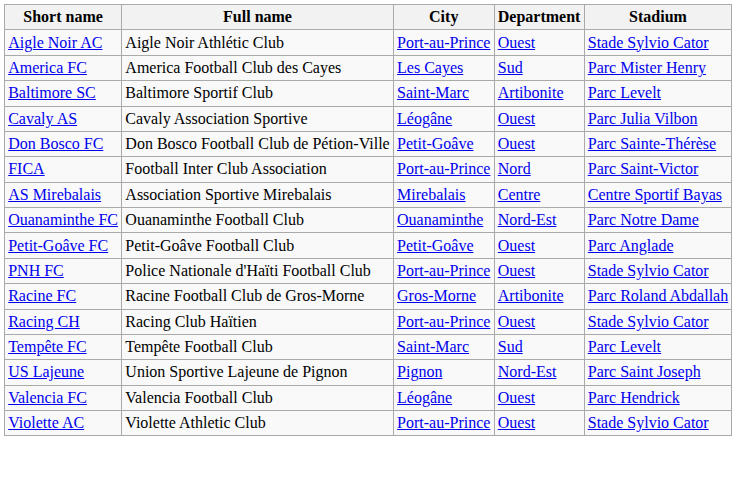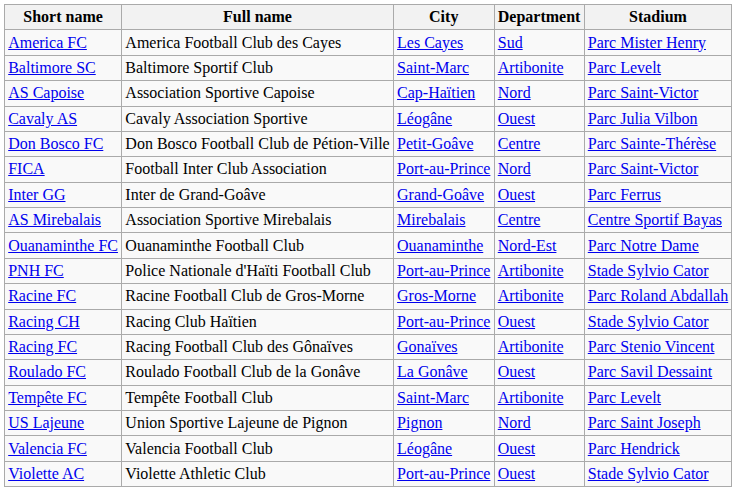 <table class="wikitable sortable">
 <tr>
 <th>Short name</th>
 <th>Full name</th>
 <th>City</th>
 <th>Department</th>
 <th>Stadium</th>
-</tr>
-<tr>
-<td><a href='#'>Aigle Noir AC</a></td>
-<td>Aigle Noir Athlétic Club</td>
-<td><a href='#'>Port-au-Prince</a></td>
-<td><a href='#'>Ouest</a></td>
-<td><a href='#'>Stade Sylvio Cator</a></td>
 </tr>
 <tr>
 <td><a href='#'>America FC</a></td>
 <td>America Football Club des Cayes</td>
 <td><a href='#'>Les Cayes</a></td>
 <td><a href='#'>Sud</a></td>
 <td><a href='#'>Parc Mister Henry</a></td>
 </tr>
 <tr>
 <td><a href='#'>Baltimore SC</a></td>
 <td>Baltimore Sportif Club</td>
 <td><a href='#'>Saint-Marc</a></td>
 <td><a href='#'>Artibonite</a></td>
 <td><a href='#'>Parc Levelt</a></td>
 </tr>
 <tr>
+<td><a href='#'>AS Capoise</a></td>
+<td>Association Sportive Capoise</td>
+<td><a href='#'>Cap-Haïtien</a></td>
+<td><a href='#'>Nord</a></td>
+<td><a href='#'>Parc Saint-Victor</a></td>
+</tr>
+<tr>
 <td><a href='#'>Cavaly AS</a></td>
 <td>Cavaly Association Sportive</td>
 <td><a href='#'>Léogâne</a></td>
 <td><a href='#'>Ouest</a></td>
 <td><a href='#'>Parc Julia Vilbon</a></td>
 </tr>
 <tr>
 <td><a href='#'>Don Bosco FC</a></td>
 <td>Don Bosco Football Club de Pétion-Ville</td>
 <td><a href='#'>Petit-Goâve</a></td>
-<td><a href='#'>Ouest</a></td>
+<td><a href='#'>Centre</a></td>
 <td><a href='#'>Parc Sainte-Thérèse</a></td>
 </tr>
 <tr>
 <td><a href='#'>FICA</a></td>
 <td>Football Inter Club Association</td>
 <td><a href='#'>Port-au-Prince</a></td>
 <td><a href='#'>Nord</a></td>
 <td><a href='#'>Parc Saint-Victor</a></td>
+</tr>
+<tr>
+<td><a href='#'>Inter GG</a></td>
+<td>Inter de Grand-Goâve</td>
+<td><a href='#'>Grand-Goâve</a></td>
+<td><a href='#'>Ouest</a></td>
+<td><a href='#'>Parc Ferrus</a></td>
 </tr>
 <tr>
 <td><a href='#'>AS Mirebalais</a></td>
 <td>Association Sportive Mirebalais</td>
 <td><a href='#'>Mirebalais</a></td>
 <td><a href='#'>Centre</a></td>
 <td><a href='#'>Centre Sportif Bayas</a></td>
 </tr>
 <tr>
 <td><a href='#'>Ouanaminthe FC</a></td>
 <td>Ouanaminthe Football Club</td>
 <td><a href='#'>Ouanaminthe</a></td>
 <td><a href='#'>Nord-Est</a></td>
 <td><a href='#'>Parc Notre Dame</a></td>
 </tr>
 <tr>
-<td><a href='#'>Petit-Goâve FC</a></td>
-<td>Petit-Goâve Football Club</td>
-<td><a href='#'>Petit-Goâve</a></td>
-<td><a href='#'>Ouest</a></td>
-<td><a href='#'>Parc Anglade</a></td>
-</tr>
-<tr>
 <td><a href='#'>PNH FC</a></td>
 <td>Police Nationale d'Haïti Football Club</td>
 <td><a href='#'>Port-au-Prince</a></td>
-<td><a href='#'>Ouest</a></td>
+<td><a href='#'>Artibonite</a></td>
 <td><a href='#'>Stade Sylvio Cator</a></td>
 </tr>
 <tr>
 <td><a href='#'>Racine FC</a></td>
 <td>Racine Football Club de Gros-Morne</td>
 <td><a href='#'>Gros-Morne</a></td>
 <td><a href='#'>Artibonite</a></td>
 <td><a href='#'>Parc Roland Abdallah</a></td>
 </tr>
 <tr>
 <td><a href='#'>Racing CH</a></td>
 <td>Racing Club Haïtien</td>
 <td><a href='#'>Port-au-Prince</a></td>
 <td><a href='#'>Ouest</a></td>
 <td><a href='#'>Stade Sylvio Cator</a></td>
 </tr>
 <tr>
+<td><a href='#'>Racing FC</a></td>
+<td>Racing Football Club des Gônaïves</td>
+<td><a href='#'>Gonaïves</a></td>
+<td><a href='#'>Artibonite</a></td>
+<td><a href='#'>Parc Stenio Vincent</a></td>
+</tr>
+<tr>
+<td><a href='#'>Roulado FC</a></td>
+<td>Roulado Football Club de la Gonâve</td>
+<td><a href='#'>La Gonâve</a></td>
+<td><a href='#'>Ouest</a></td>
+<td><a href='#'>Parc Savil Dessaint</a></td>
+</tr>
+<tr>
 <td><a href='#'>Tempête FC</a></td>
 <td>Tempête Football Club</td>
 <td><a href='#'>Saint-Marc</a></td>
-<td><a href='#'>Sud</a></td>
+<td><a href='#'>Artibonite</a></td>
 <td><a href='#'>Parc Levelt</a></td>
 </tr>
 <tr>
 <td><a href='#'>US Lajeune</a></td>
 <td>Union Sportive Lajeune de Pignon</td>
 <td><a href='#'>Pignon</a></td>
-<td><a href='#'>Nord-Est</a></td>
+<td><a href='#'>Nord</a></td>
 <td><a href='#'>Parc Saint Joseph</a></td>
 </tr>
 <tr>
 <td><a href='#'>Valencia FC</a></td>
 <td>Valencia Football Club</td>
 <td><a href='#'>Léogâne</a></td>
 <td><a href='#'>Ouest</a></td>
 <td><a href='#'>Parc Hendrick</a></td>
 </tr>
 <tr>
 <td><a href='#'>Violette AC</a></td>
 <td>Violette Athletic Club</td>
 <td><a href='#'>Port-au-Prince</a></td>
 <td><a href='#'>Ouest</a></td>
 <td><a href='#'>Stade Sylvio Cator</a></td>
 </tr>
 </table>
